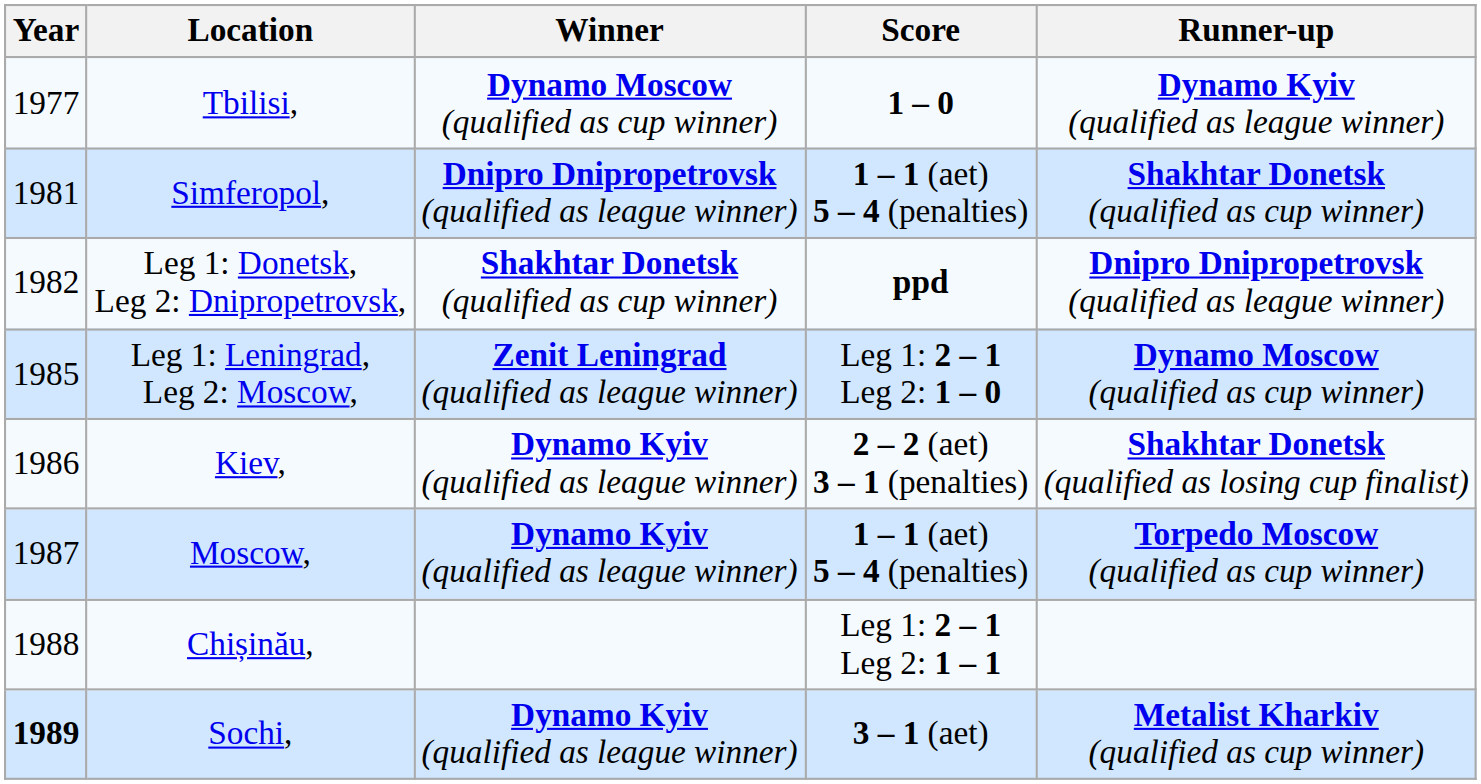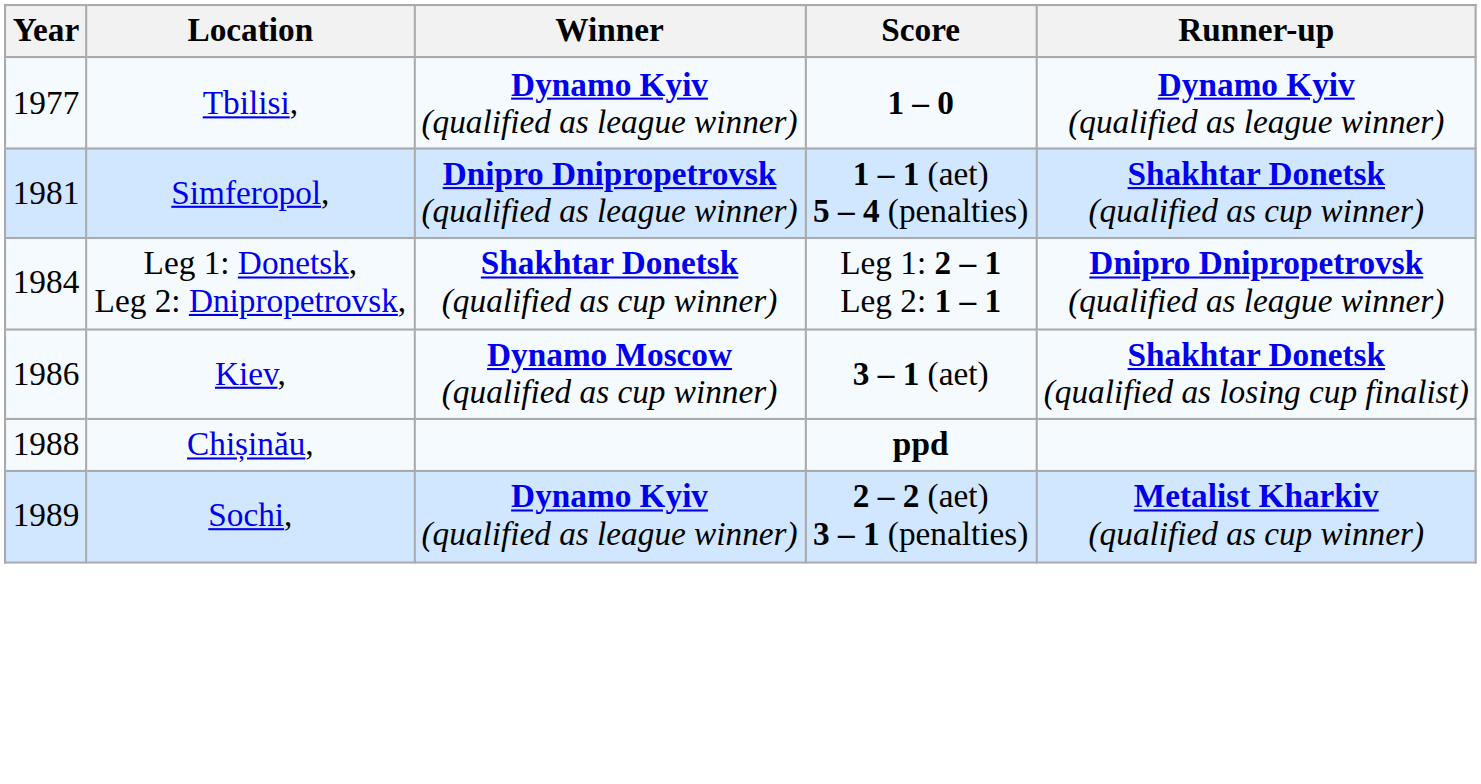 <table class="sortable wikitable plainrowheaders">
 <tr align=center style="background:#efefef;">
 <th>Year</th>
 <th>Location</th>
 <th>Winner</th>
 <th>Score</th>
 <th>Runner-up</th>
 </tr>
 <tr align=center bgcolor=#F5FAFF>
 <td>1977</td>
 <td><a href='#'>Tbilisi</a>, </td>
-<td><strong> <a href='#'>Dynamo Moscow</a></strong><br><em>(qualified as cup winner)</em></td>
+<td><strong> <a href='#'>Dynamo Kyiv</a></strong><br><em>(qualified as league winner)</em></td>
 <td><strong>1 – 0</strong></td>
 <td><strong> <a href='#'>Dynamo Kyiv</a></strong><br><em>(qualified as league winner)</em></td>
 </tr>
 <tr align=center bgcolor=#D0E7FF>
 <td>1981</td>
 <td><a href='#'>Simferopol</a>, </td>
 <td><strong> <a href='#'>Dnipro Dnipropetrovsk</a></strong><br><em>(qualified as league winner)</em></td>
 <td><strong>1 – 1</strong> (aet)<br><strong>5 – 4</strong> (penalties)</td>
 <td><strong> <a href='#'>Shakhtar Donetsk</a></strong><br><em>(qualified as cup winner)</em></td>
 </tr>
 <tr align=center bgcolor=#F5FAFF>
-<td>1982</td>
+<td>1984</td>
 <td>Leg 1: <a href='#'>Donetsk</a>, <br>Leg 2: <a href='#'>Dnipropetrovsk</a>, </td>
 <td><strong> <a href='#'>Shakhtar Donetsk</a></strong><br><em>(qualified as cup winner)</em></td>
-<td><strong>ppd</strong></td>
+<td>Leg 1: <strong>2 – 1</strong><br>Leg 2: <strong>1 – 1</strong></td>
 <td><strong> <a href='#'>Dnipro Dnipropetrovsk</a></strong><br><em>(qualified as league winner)</em></td>
-</tr>
-<tr align=center bgcolor=#D0E7FF>
-<td>1985</td>
-<td>Leg 1: <a href='#'>Leningrad</a>, <br>Leg 2: <a href='#'>Moscow</a>, </td>
-<td><strong> <a href='#'>Zenit Leningrad</a></strong><br><em>(qualified as league winner)</em></td>
-<td>Leg 1: <strong>2 – 1</strong><br>Leg 2: <strong>1 – 0</strong></td>
-<td><strong> <a href='#'>Dynamo Moscow</a></strong><br><em>(qualified as cup winner)</em></td>
 </tr>
 <tr align=center bgcolor=#F5FAFF>
 <td>1986</td>
 <td><a href='#'>Kiev</a>, </td>
-<td><strong> <a href='#'>Dynamo Kyiv</a></strong><br><em>(qualified as league winner)</em></td>
-<td><strong>2 – 2</strong> (aet)<br><strong>3 – 1</strong> (penalties)</td>
+<td><strong> <a href='#'>Dynamo Moscow</a></strong><br><em>(qualified as cup winner)</em></td>
+<td><strong>3 – 1</strong> (aet)</td>
 <td><strong> <a href='#'>Shakhtar Donetsk</a></strong><br><em>(qualified as losing cup finalist)</em></td>
-</tr>
-<tr align=center bgcolor=#D0E7FF>
-<td>1987</td>
-<td><a href='#'>Moscow</a>, </td>
-<td><strong> <a href='#'>Dynamo Kyiv</a></strong><br><em>(qualified as league winner)</em></td>
-<td><strong>1 – 1</strong> (aet)<br><strong>5 – 4</strong> (penalties)</td>
-<td><strong> <a href='#'>Torpedo Moscow</a></strong><br><em>(qualified as cup winner)</em></td>
 </tr>
 <tr align=center bgcolor=#F5FAFF>
 <td>1988</td>
 <td><a href='#'>Chișinău</a>, </td>
 <td></td>
-<td>Leg 1: <strong>2 – 1</strong><br>Leg 2: <strong>1 – 1</strong></td>
+<td><strong>ppd</strong></td>
 <td></td>
 </tr>
 <tr align=center bgcolor=#D0E7FF>
-<td><strong>1989</strong></td>
+<td>1989</td>
 <td><a href='#'>Sochi</a>, </td>
 <td><strong> <a href='#'>Dynamo Kyiv</a></strong><br><em>(qualified as league winner)</em></td>
-<td><strong>3 – 1</strong> (aet)</td>
+<td><strong>2 – 2</strong> (aet)<br><strong>3 – 1</strong> (penalties)</td>
 <td><strong> <a href='#'>Metalist Kharkiv</a></strong><br><em>(qualified as cup winner)</em></td>
 </tr>
 </table>
